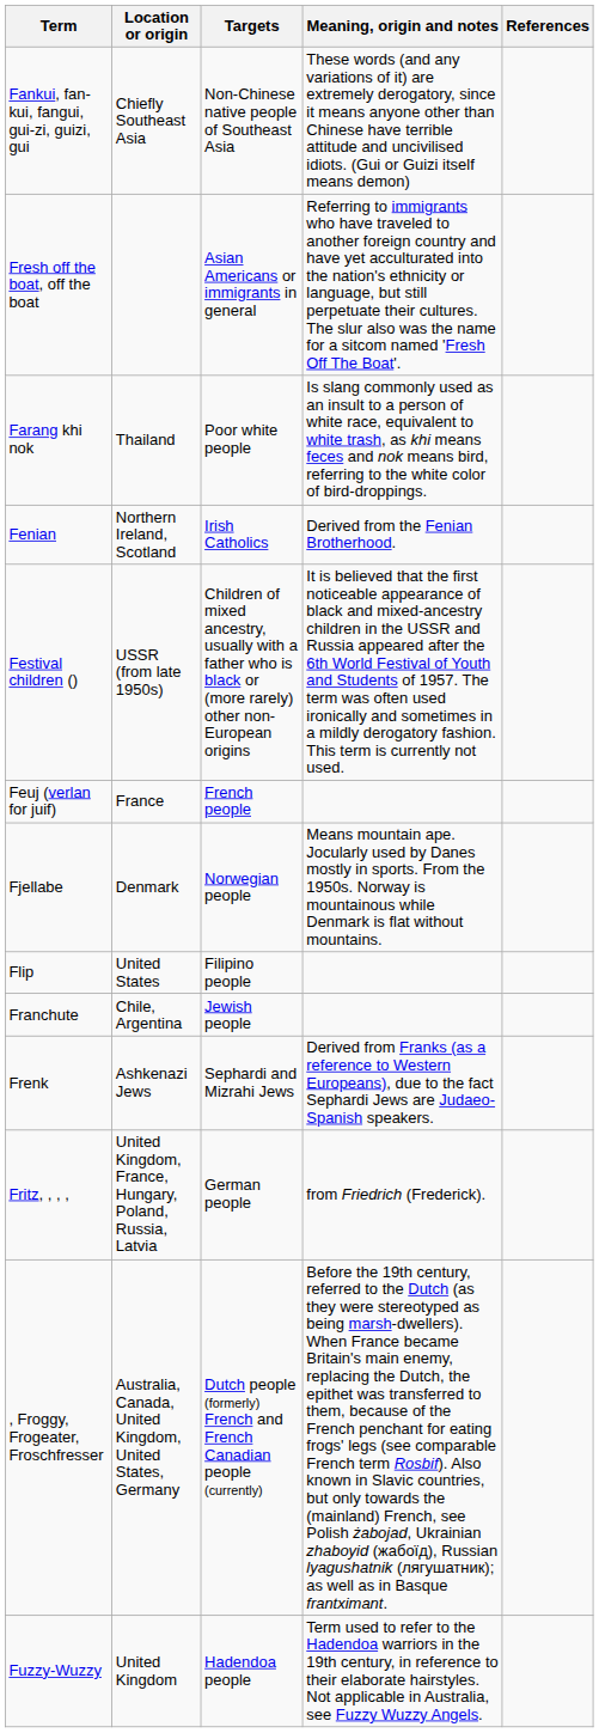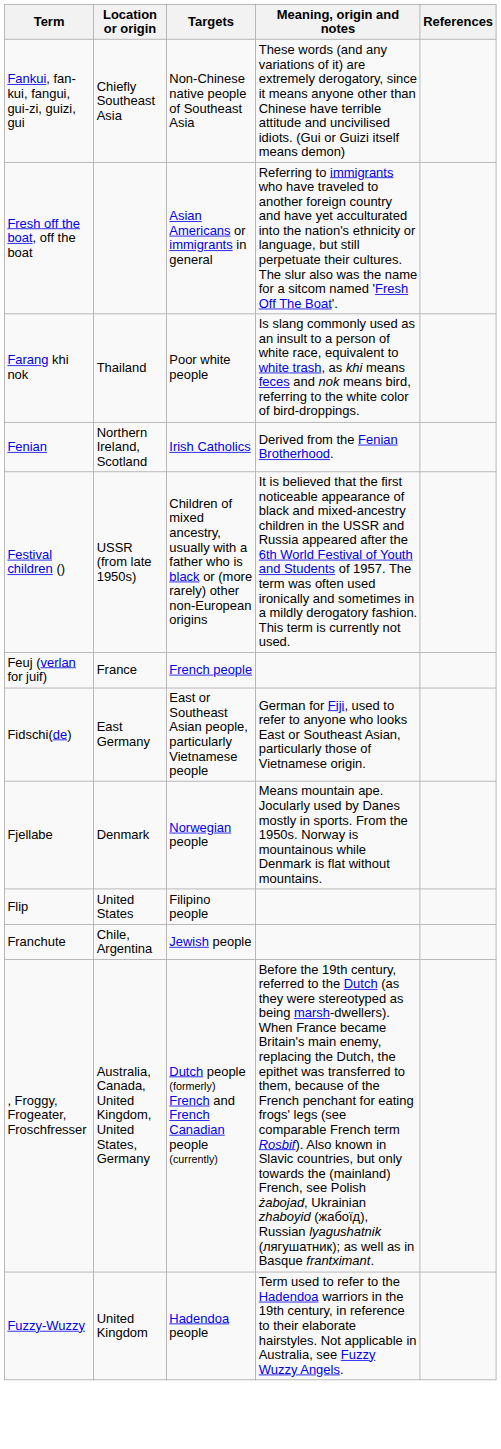 <table class="wikitable">
 <tr>
 <th>Term</th>
 <th>Location or origin</th>
 <th>Targets</th>
 <th>Meaning, origin and notes</th>
 <th>References</th>
 </tr>
 <tr>
 <td><a href='#'>Fankui</a>, fan-kui, fangui, gui-zi, guizi, gui</td>
 <td>Chiefly Southeast Asia</td>
 <td>Non-Chinese native people of Southeast Asia</td>
 <td>These words (and any variations of it) are extremely derogatory, since it means anyone other than Chinese have terrible attitude and uncivilised idiots. (Gui or Guizi itself means demon)</td>
 <td></td>
 </tr>
 <tr>
 <td><a href='#'>Fresh off the boat</a>, off the boat</td>
 <td></td>
 <td><a href='#'>Asian Americans</a> or <a href='#'>immigrants</a> in general</td>
 <td>Referring to <a href='#'>immigrants</a> who have traveled to another foreign country and have yet acculturated into the nation's ethnicity or language, but still perpetuate their cultures. The slur also was the name for a sitcom named '<a href='#'>Fresh Off The Boat</a>'.</td>
 <td></td>
 </tr>
 <tr>
 <td><a href='#'>Farang</a> khi nok</td>
 <td>Thailand</td>
 <td>Poor white people</td>
 <td>Is slang commonly used as an insult to a person of white race, equivalent to <a href='#'>white trash</a>, as <em>khi</em> means <a href='#'>feces</a> and <em>nok</em> means bird, referring to the white color of bird-droppings.</td>
 <td></td>
 </tr>
 <tr>
 <td><a href='#'>Fenian</a></td>
 <td>Northern Ireland, Scotland</td>
 <td><a href='#'>Irish Catholics</a></td>
 <td>Derived from the <a href='#'>Fenian Brotherhood</a>.</td>
 <td></td>
 </tr>
 <tr>
 <td><a href='#'>Festival children</a> ()</td>
 <td>USSR (from late 1950s)</td>
 <td>Children of mixed ancestry, usually with a father who is <a href='#'>black</a> or (more rarely) other non-European origins</td>
 <td>It is believed that the first noticeable appearance of black and mixed-ancestry children in the USSR and Russia appeared after the <a href='#'>6th World Festival of Youth and Students</a> of 1957. The term was often used ironically and sometimes in a mildly derogatory fashion.<br>This term is currently not used.</td>
 <td></td>
 </tr>
 <tr>
 <td>Feuj (<a href='#'>verlan</a> for juif)</td>
 <td>France</td>
 <td><a href='#'>French people</a></td>
 <td></td>
 <td></td>
 </tr>
 <tr>
+<td>Fidschi(<a href='#'>de</a>)</td>
+<td>East Germany</td>
+<td>East or Southeast Asian people, particularly Vietnamese people</td>
+<td>German for <a href='#'>Fiji</a>, used to refer to anyone who looks East or Southeast Asian, particularly those of Vietnamese origin.</td>
+<td></td>
+</tr>
+<tr>
 <td>Fjellabe</td>
 <td>Denmark</td>
 <td><a href='#'>Norwegian</a> people</td>
 <td>Means mountain ape. Jocularly used by Danes mostly in sports. From the 1950s. Norway is mountainous while Denmark is flat without mountains.</td>
 <td></td>
 </tr>
 <tr>
 <td>Flip</td>
 <td>United States</td>
 <td>Filipino people</td>
 <td></td>
 <td></td>
 </tr>
 <tr>
 <td>Franchute</td>
 <td>Chile, Argentina</td>
 <td><a href='#'>Jewish</a> people</td>
 <td></td>
 <td></td>
 </tr>
 <tr>
-<td>Frenk</td>
-<td>Ashkenazi Jews</td>
-<td>Sephardi and Mizrahi Jews</td>
-<td>Derived from <a href='#'>Franks (as a reference to Western Europeans)</a>, due to the fact Sephardi Jews are <a href='#'>Judaeo-Spanish</a> speakers.</td>
-<td></td>
-</tr>
-<tr>
-<td><a href='#'>Fritz</a>, , , , </td>
-<td>United Kingdom, France, Hungary, Poland, Russia, Latvia</td>
-<td>German people</td>
-<td>from <em>Friedrich</em> (Frederick).</td>
-<td></td>
-</tr>
-<tr>
 <td>, Froggy, Frogeater, Froschfresser</td>
 <td>Australia, Canada, United Kingdom, United States, Germany</td>
 <td><a href='#'>Dutch</a> people <small>(formerly)</small><br><a href='#'>French</a> and <a href='#'>French Canadian</a> people <small>(currently)</small></td>
 <td>Before the 19th century, referred to the <a href='#'>Dutch</a> (as they were stereotyped as being <a href='#'>marsh</a>-dwellers). When France became Britain's main enemy, replacing the Dutch, the epithet was transferred to them, because of the French penchant for eating frogs' legs (see comparable French term <em><a href='#'>Rosbif</a></em>). Also known in Slavic countries, but only towards the (mainland) French, see Polish <em>żabojad</em>, Ukrainian <em>zhaboyid</em> (жабоїд), Russian <em>lyagushatnik</em> (лягушатник); as well as in Basque <em>frantximant</em>.</td>
 <td></td>
 </tr>
 <tr>
 <td><a href='#'>Fuzzy-Wuzzy</a></td>
 <td>United Kingdom</td>
 <td><a href='#'>Hadendoa</a> people</td>
 <td>Term used to refer to the <a href='#'>Hadendoa</a> warriors in the 19th century, in reference to their elaborate hairstyles. Not applicable in Australia, see <a href='#'>Fuzzy Wuzzy Angels</a>.</td>
 <td></td>
 </tr>
 </table>
